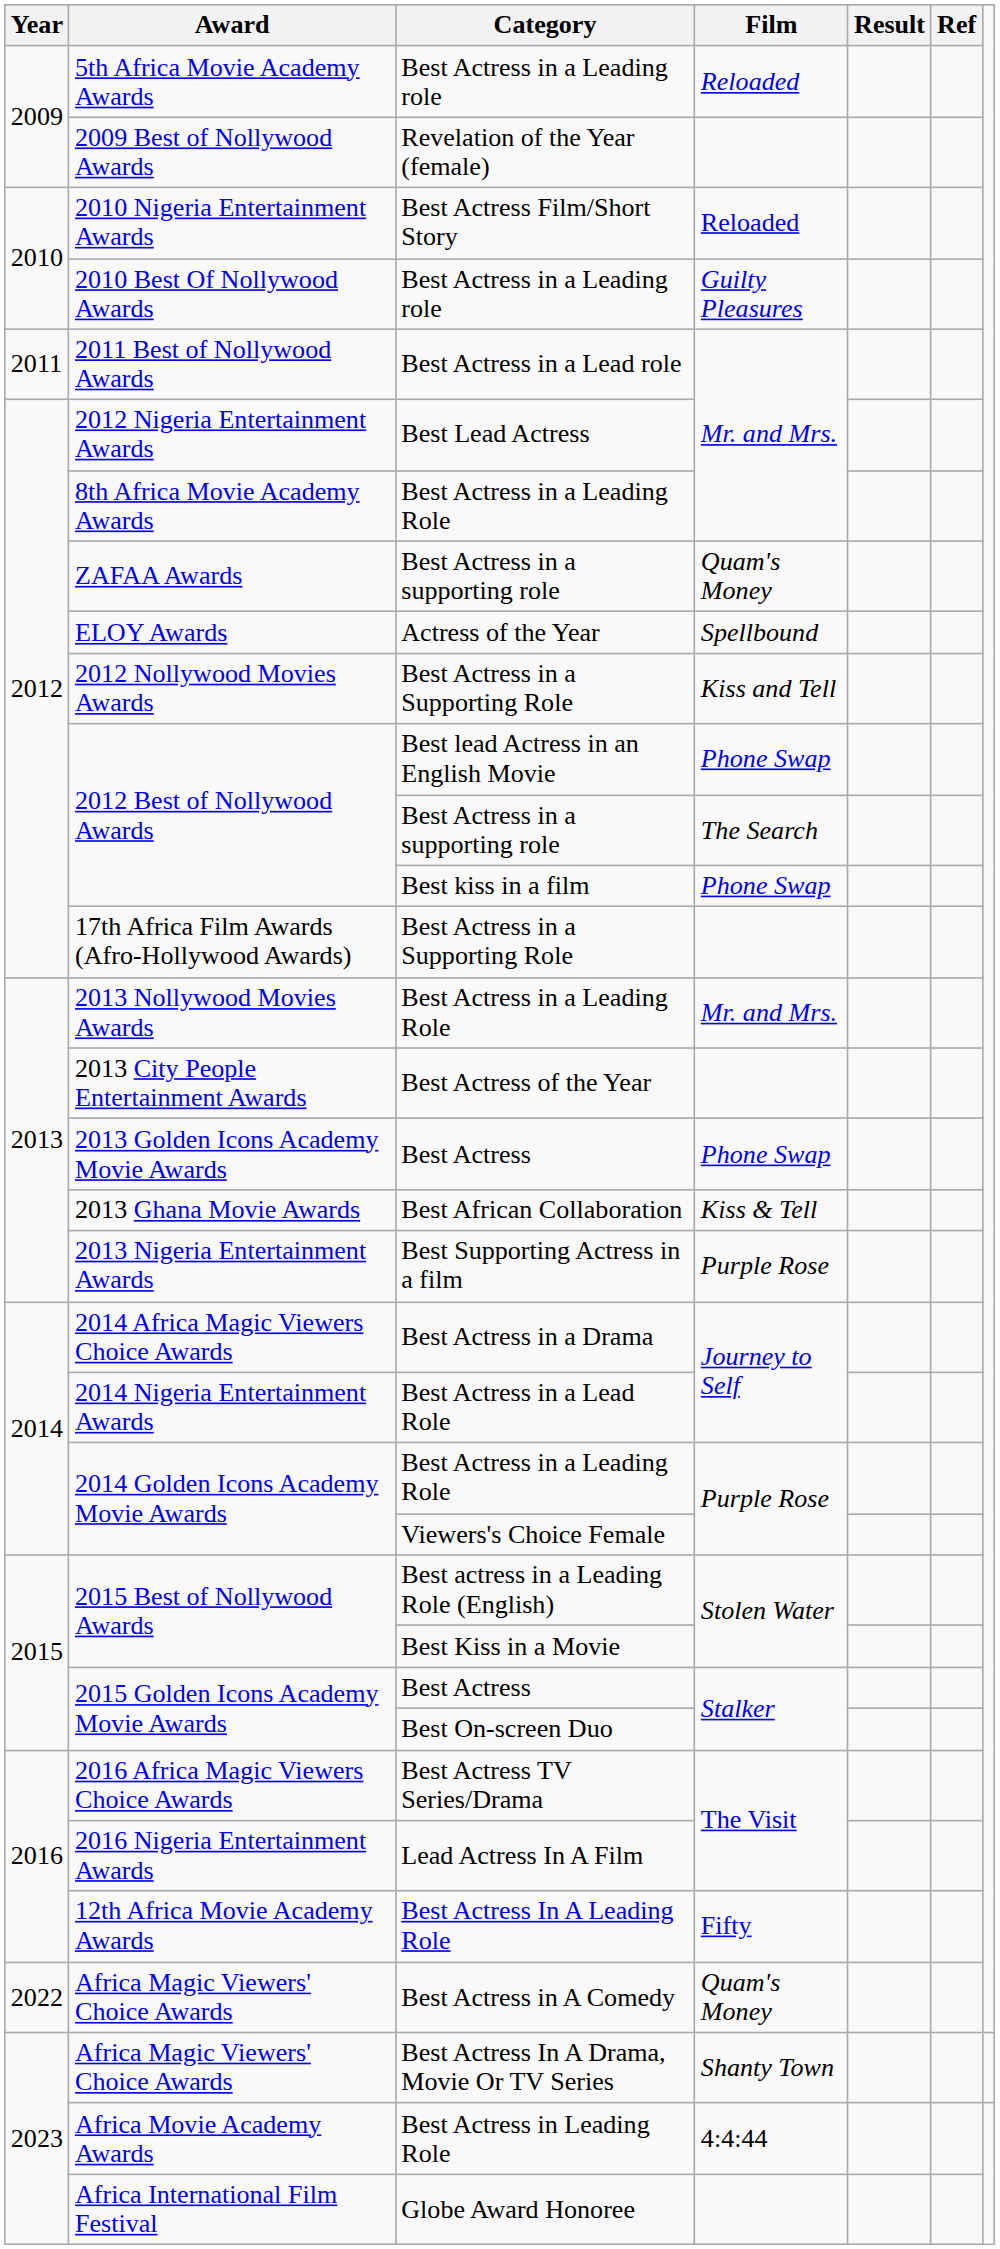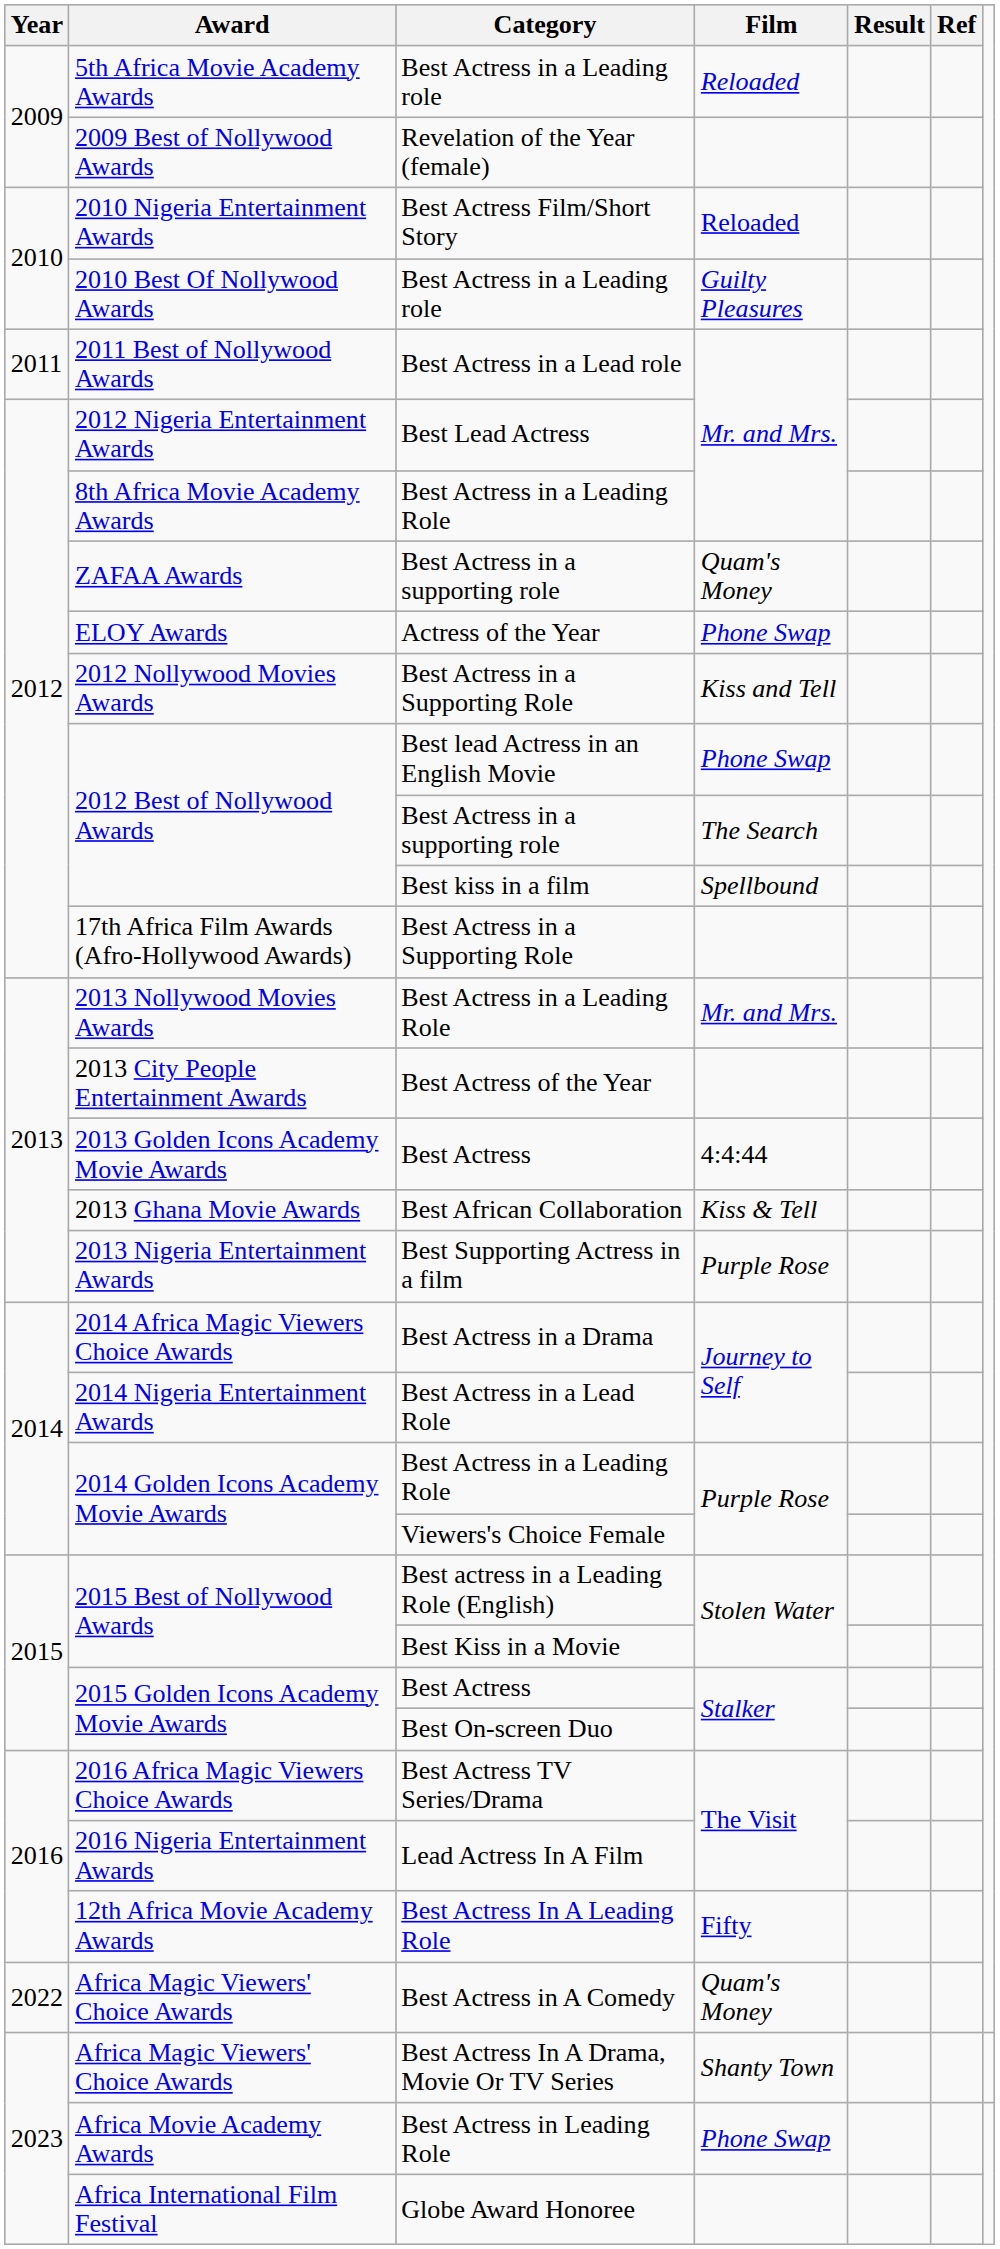 <table class="wikitable plainrowheaders sortable">
 <tr>
 <th>Year</th>
 <th>Award</th>
 <th>Category</th>
 <th>Film</th>
 <th>Result</th>
 <th>Ref</th>
 </tr>
 <tr>
 <td rowspan="2">2009</td>
 <td><a href='#'>5th Africa Movie Academy Awards</a></td>
 <td>Best Actress in a Leading role</td>
 <td><em><a href='#'>Reloaded</a></em></td>
 <td></td>
 <td></td>
 </tr>
 <tr>
 <td><a href='#'>2009 Best of Nollywood Awards</a></td>
 <td>Revelation of the Year (female)</td>
 <td></td>
 <td></td>
 <td></td>
 </tr>
 <tr>
 <td rowspan=2>2010</td>
 <td><a href='#'>2010 Nigeria Entertainment Awards</a></td>
 <td>Best Actress Film/Short Story</td>
 <td><a href='#'>Reloaded</a></td>
 <td></td>
 <td></td>
 </tr>
 <tr>
 <td><a href='#'>2010 Best Of Nollywood Awards</a></td>
 <td>Best Actress in a Leading role</td>
 <td><em><a href='#'>Guilty Pleasures</a></em></td>
 <td></td>
 <td></td>
 </tr>
 <tr>
 <td>2011</td>
 <td><a href='#'>2011 Best of Nollywood Awards</a></td>
 <td>Best Actress in a Lead role</td>
 <td rowspan="3"><em><a href='#'>Mr. and Mrs.</a></em></td>
 <td></td>
 <td></td>
 </tr>
 <tr>
 <td rowspan="9">2012</td>
 <td><a href='#'>2012 Nigeria Entertainment Awards</a></td>
 <td>Best Lead Actress</td>
 <td></td>
 <td></td>
 </tr>
 <tr>
 <td><a href='#'>8th Africa Movie Academy Awards</a></td>
 <td>Best Actress in a Leading Role</td>
 <td></td>
 <td></td>
 </tr>
 <tr>
 <td><a href='#'>ZAFAA Awards</a></td>
 <td>Best Actress in a supporting role</td>
 <td><em>Quam's Money</em></td>
 <td></td>
 <td></td>
 </tr>
 <tr>
 <td><a href='#'>ELOY Awards</a></td>
 <td>Actress of the Year</td>
-<td><em>Spellbound</em></td>
+<td><em><a href='#'>Phone Swap</a></em></td>
 <td></td>
 <td></td>
 </tr>
 <tr>
 <td><a href='#'>2012 Nollywood Movies Awards</a></td>
 <td>Best Actress in a Supporting Role</td>
 <td><em>Kiss and Tell</em></td>
 <td></td>
 <td></td>
 </tr>
 <tr>
 <td rowspan="3"><a href='#'>2012 Best of Nollywood Awards</a></td>
 <td>Best lead Actress in an English Movie</td>
 <td><em><a href='#'>Phone Swap</a></em></td>
 <td></td>
 <td></td>
 </tr>
 <tr>
 <td>Best Actress in a supporting role</td>
 <td><em>The Search</em></td>
 <td></td>
 <td></td>
 </tr>
 <tr>
 <td>Best kiss in a film</td>
-<td><em><a href='#'>Phone Swap</a></em></td>
+<td><em>Spellbound</em></td>
 <td></td>
 <td></td>
 </tr>
 <tr>
 <td>17th Africa Film Awards (Afro-Hollywood Awards)</td>
 <td>Best Actress in a Supporting Role</td>
 <td></td>
 <td></td>
 <td></td>
 </tr>
 <tr>
 <td rowspan="5">2013</td>
 <td><a href='#'>2013 Nollywood Movies Awards</a></td>
 <td>Best Actress in a Leading Role</td>
 <td><em><a href='#'>Mr. and Mrs.</a></em></td>
 <td></td>
 <td></td>
 </tr>
 <tr>
 <td>2013 <a href='#'>City People Entertainment Awards</a></td>
 <td>Best Actress of the Year</td>
 <td></td>
 <td></td>
 <td></td>
 </tr>
 <tr>
 <td><a href='#'>2013 Golden Icons Academy Movie Awards</a></td>
 <td>Best Actress</td>
-<td><em><a href='#'>Phone Swap</a></em></td>
+<td>4:4:44</td>
 <td></td>
 <td></td>
 </tr>
 <tr>
 <td>2013 <a href='#'>Ghana Movie Awards</a></td>
 <td>Best African Collaboration</td>
 <td><em>Kiss & Tell</em></td>
 <td></td>
 <td></td>
 </tr>
 <tr>
 <td><a href='#'>2013 Nigeria Entertainment Awards</a></td>
 <td>Best Supporting Actress in a film</td>
 <td><em>Purple Rose</em></td>
 <td></td>
 <td></td>
 </tr>
 <tr>
 <td rowspan="4">2014</td>
 <td><a href='#'>2014 Africa Magic Viewers Choice Awards</a></td>
 <td>Best Actress in a Drama</td>
 <td rowspan="2"><em><a href='#'>Journey to Self</a></em></td>
 <td></td>
 <td></td>
 </tr>
 <tr>
 <td><a href='#'>2014 Nigeria Entertainment Awards</a></td>
 <td>Best Actress in a Lead Role</td>
 <td></td>
 <td></td>
 </tr>
 <tr>
 <td rowspan="2"><a href='#'>2014 Golden Icons Academy Movie Awards</a></td>
 <td>Best Actress in a Leading Role</td>
 <td rowspan="2"><em>Purple Rose</em></td>
 <td></td>
 <td></td>
 </tr>
 <tr>
 <td>Viewers's Choice Female</td>
 <td></td>
 <td></td>
 </tr>
 <tr>
 <td rowspan="4">2015</td>
 <td rowspan="2"><a href='#'>2015 Best of Nollywood Awards</a></td>
 <td>Best actress in a Leading Role (English)</td>
 <td rowspan="2"><em>Stolen Water</em></td>
 <td></td>
 <td></td>
 </tr>
 <tr>
 <td>Best Kiss in a Movie</td>
 <td></td>
 <td></td>
 </tr>
 <tr>
 <td rowspan="2"><a href='#'>2015 Golden Icons Academy Movie Awards</a></td>
 <td>Best Actress</td>
 <td rowspan="2"><em><a href='#'>Stalker</a></em></td>
 <td></td>
 <td></td>
 </tr>
 <tr>
 <td>Best On-screen Duo</td>
 <td></td>
 <td></td>
 </tr>
 <tr>
 <td rowspan=3>2016</td>
 <td><a href='#'>2016 Africa Magic Viewers Choice Awards</a></td>
 <td>Best Actress TV Series/Drama</td>
 <td rowspan=2><a href='#'>The Visit</a></td>
 <td></td>
 <td></td>
 </tr>
 <tr>
 <td><a href='#'>2016 Nigeria Entertainment Awards</a></td>
 <td>Lead Actress In A Film</td>
 <td></td>
 <td></td>
 </tr>
 <tr>
 <td><a href='#'>12th Africa Movie Academy Awards</a></td>
 <td><a href='#'>Best Actress In A Leading Role</a></td>
 <td><a href='#'>Fifty</a></td>
 <td></td>
 <td></td>
 </tr>
 <tr>
 <td>2022</td>
 <td><a href='#'>Africa Magic Viewers' Choice Awards</a></td>
 <td>Best Actress in A Comedy</td>
 <td><em>Quam's Money</em></td>
 <td></td>
 <td></td>
 </tr>
 <tr>
 <td rowspan="3">2023</td>
 <td><a href='#'>Africa Magic Viewers' Choice Awards</a></td>
 <td>Best Actress In A Drama, Movie Or TV Series</td>
 <td><em>Shanty Town</em></td>
 <td></td>
 <td></td>
 <td></td>
 </tr>
 <tr>
 <td><a href='#'>Africa Movie Academy Awards</a></td>
 <td>Best Actress in Leading Role</td>
-<td>4:4:44</td>
+<td><em><a href='#'>Phone Swap</a></em></td>
 <td></td>
 <td></td>
 </tr>
 <tr>
 <td><a href='#'>Africa International Film Festival</a></td>
 <td>Globe Award Honoree</td>
 <td></td>
 <td></td>
 <td></td>
 </tr>
 <tr>
 </tr>
 </table>
